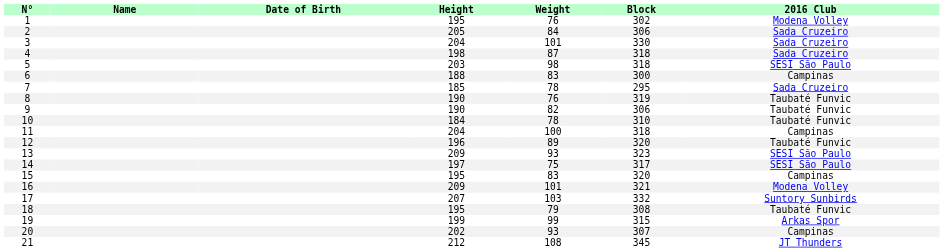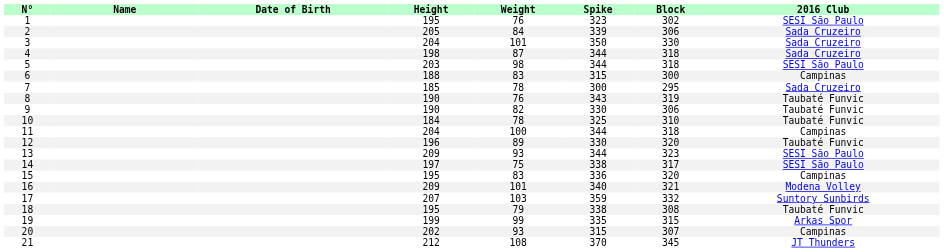 <table style="text-align:center; border:none;" cellpadding=0 cellspacing=0 width=100%>
 <tr style="background: #bbffcc;">
 <th width="5%">N°</th>
 <th width=200px>Name</th>
 <th>Date of Birth</th>
 <th>Height</th>
 <th>Weight</th>
+<th>Spike</th>
 <th>Block</th>
 <th>2016 Club</th>
 </tr>
 <tr>
 <td>1</td>
 <td></td>
 <td></td>
 <td>195</td>
 <td>76</td>
+<td>323</td>
 <td>302</td>
-<td><a href='#'>Modena Volley</a></td>
+<td><a href='#'>SESI São Paulo</a></td>
 </tr>
 <tr bgcolor="#f2f2f2">
 <td>2</td>
 <td></td>
 <td></td>
 <td>205</td>
 <td>84</td>
+<td>339</td>
 <td>306</td>
 <td><a href='#'>Sada Cruzeiro</a></td>
 </tr>
 <tr>
 <td>3</td>
 <td></td>
 <td></td>
 <td>204</td>
 <td>101</td>
+<td>350</td>
 <td>330</td>
 <td><a href='#'>Sada Cruzeiro</a></td>
 </tr>
 <tr bgcolor="#f2f2f2">
 <td>4</td>
 <td></td>
 <td></td>
 <td>198</td>
 <td>87</td>
+<td>344</td>
 <td>318</td>
 <td><a href='#'>Sada Cruzeiro</a></td>
 </tr>
 <tr>
 <td>5</td>
 <td></td>
 <td></td>
 <td>203</td>
 <td>98</td>
+<td>344</td>
 <td>318</td>
 <td><a href='#'>SESI São Paulo</a></td>
 </tr>
 <tr bgcolor="#f2f2f2">
 <td>6</td>
 <td></td>
 <td></td>
 <td>188</td>
 <td>83</td>
+<td>315</td>
 <td>300</td>
 <td>Campinas</td>
 </tr>
 <tr>
 <td>7</td>
 <td></td>
 <td></td>
 <td>185</td>
 <td>78</td>
+<td>300</td>
 <td>295</td>
 <td><a href='#'>Sada Cruzeiro</a></td>
 </tr>
 <tr bgcolor="#f2f2f2">
 <td>8</td>
 <td></td>
 <td></td>
 <td>190</td>
 <td>76</td>
+<td>343</td>
 <td>319</td>
 <td>Taubaté Funvic</td>
 </tr>
 <tr>
 <td>9</td>
 <td></td>
 <td></td>
 <td>190</td>
 <td>82</td>
+<td>330</td>
 <td>306</td>
 <td>Taubaté Funvic</td>
 </tr>
 <tr bgcolor="#f2f2f2">
 <td>10</td>
 <td></td>
 <td></td>
 <td>184</td>
 <td>78</td>
+<td>325</td>
 <td>310</td>
 <td>Taubaté Funvic</td>
 </tr>
 <tr>
 <td>11</td>
 <td></td>
 <td></td>
 <td>204</td>
 <td>100</td>
+<td>344</td>
 <td>318</td>
 <td>Campinas</td>
 </tr>
 <tr bgcolor="#f2f2f2">
 <td>12</td>
 <td></td>
 <td></td>
 <td>196</td>
 <td>89</td>
+<td>330</td>
 <td>320</td>
 <td>Taubaté Funvic</td>
 </tr>
 <tr>
 <td>13</td>
 <td></td>
 <td></td>
 <td>209</td>
 <td>93</td>
+<td>344</td>
 <td>323</td>
 <td><a href='#'>SESI São Paulo</a></td>
 </tr>
 <tr bgcolor="#f2f2f2">
 <td>14</td>
 <td></td>
 <td></td>
 <td>197</td>
 <td>75</td>
+<td>338</td>
 <td>317</td>
 <td><a href='#'>SESI São Paulo</a></td>
 </tr>
 <tr>
 <td>15</td>
 <td></td>
 <td></td>
 <td>195</td>
 <td>83</td>
+<td>336</td>
 <td>320</td>
 <td>Campinas</td>
 </tr>
 <tr bgcolor="#f2f2f2">
 <td>16</td>
 <td></td>
 <td></td>
 <td>209</td>
 <td>101</td>
+<td>340</td>
 <td>321</td>
 <td><a href='#'>Modena Volley</a></td>
 </tr>
 <tr>
 <td>17</td>
 <td></td>
 <td></td>
 <td>207</td>
 <td>103</td>
+<td>359</td>
 <td>332</td>
 <td><a href='#'>Suntory Sunbirds</a></td>
 </tr>
 <tr bgcolor="#f2f2f2">
 <td>18</td>
 <td></td>
 <td></td>
 <td>195</td>
 <td>79</td>
+<td>338</td>
 <td>308</td>
 <td>Taubaté Funvic</td>
 </tr>
 <tr>
 <td>19</td>
 <td></td>
 <td></td>
 <td>199</td>
 <td>99</td>
+<td>335</td>
 <td>315</td>
 <td><a href='#'>Arkas Spor</a></td>
 </tr>
 <tr bgcolor="#f2f2f2">
 <td>20</td>
 <td></td>
 <td></td>
 <td>202</td>
 <td>93</td>
+<td>315</td>
 <td>307</td>
 <td>Campinas</td>
 </tr>
 <tr>
 <td>21</td>
 <td></td>
 <td></td>
 <td>212</td>
 <td>108</td>
+<td>370</td>
 <td>345</td>
 <td><a href='#'>JT Thunders</a></td>
 </tr>
 </table>
